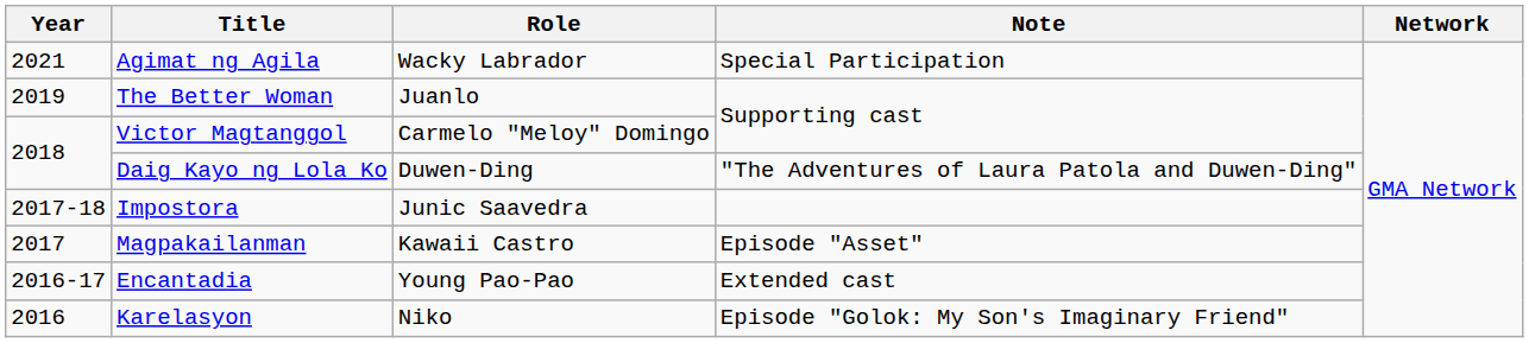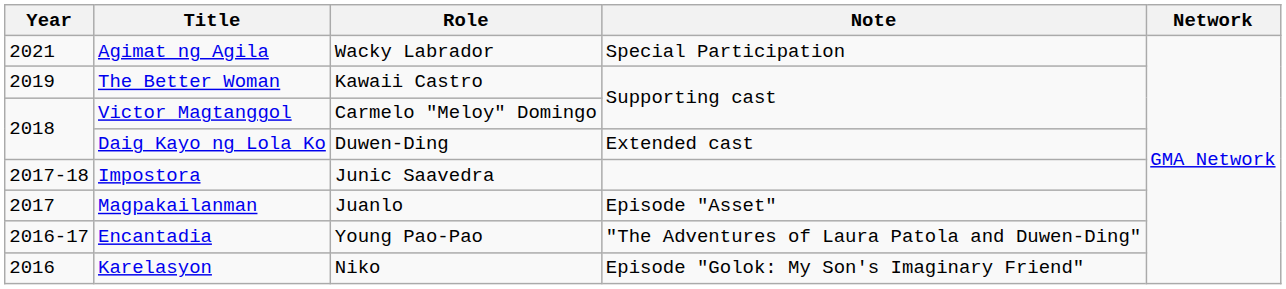 <table class="wikitable">
 <tr>
 <th>Year</th>
 <th>Title</th>
 <th>Role</th>
 <th>Note</th>
 <th>Network</th>
 </tr>
 <tr>
 <td>2021</td>
 <td><a href='#'>Agimat ng Agila</a></td>
 <td>Wacky Labrador</td>
 <td>Special Participation</td>
 <td rowspan="8"><a href='#'>GMA Network</a></td>
 </tr>
 <tr>
 <td>2019</td>
 <td><a href='#'>The Better Woman</a></td>
-<td>Juanlo</td>
+<td>Kawaii Castro</td>
 <td rowspan="2">Supporting cast</td>
 </tr>
 <tr>
 <td rowspan="2">2018</td>
 <td><a href='#'>Victor Magtanggol</a></td>
 <td>Carmelo "Meloy" Domingo</td>
 </tr>
 <tr>
 <td><a href='#'>Daig Kayo ng Lola Ko</a></td>
 <td>Duwen-Ding</td>
-<td>"The Adventures of Laura Patola and Duwen-Ding"</td>
+<td>Extended cast</td>
 </tr>
 <tr>
 <td>2017-18</td>
 <td><a href='#'>Impostora</a></td>
 <td>Junic Saavedra</td>
 </tr>
 <tr>
 <td>2017</td>
 <td><a href='#'>Magpakailanman</a></td>
-<td>Kawaii Castro</td>
+<td>Juanlo</td>
 <td>Episode "Asset"</td>
 </tr>
 <tr>
 <td>2016-17</td>
 <td><a href='#'>Encantadia</a></td>
 <td>Young Pao-Pao</td>
-<td>Extended cast</td>
+<td>"The Adventures of Laura Patola and Duwen-Ding"</td>
 </tr>
 <tr>
 <td>2016</td>
 <td><a href='#'>Karelasyon</a></td>
 <td>Niko</td>
 <td>Episode "Golok: My Son's Imaginary Friend"</td>
 </tr>
 </table>
